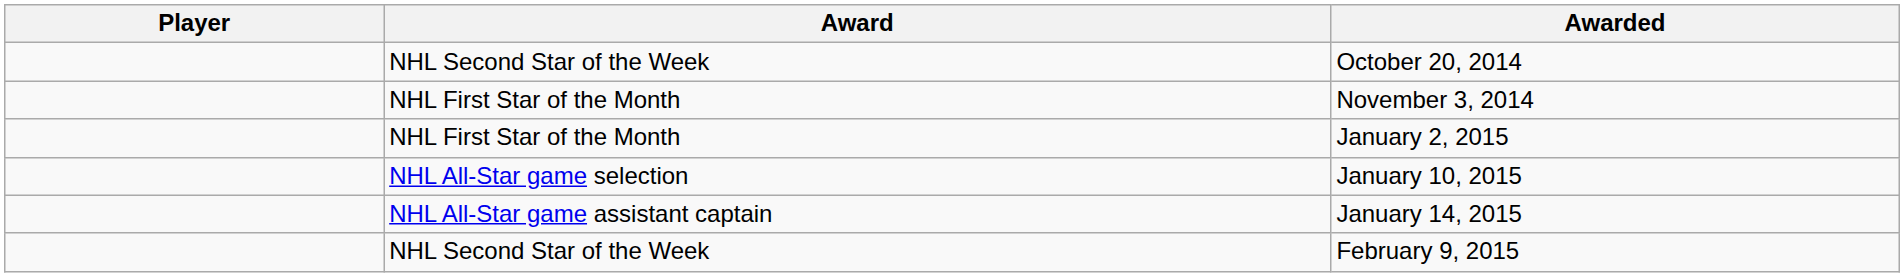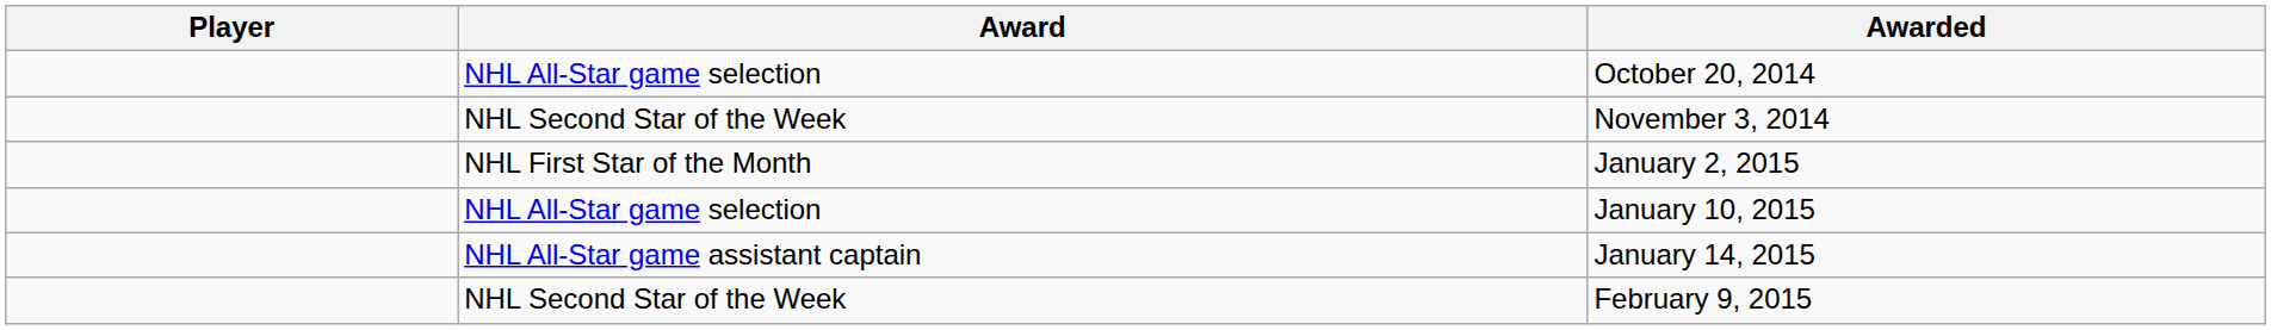 <table class="wikitable sortable" style="width:100%;">
 <tr>
 <th style="width:20%;">Player</th>
 <th style="width:50%;">Award</th>
 <th style="width:30%;" data-sort-type="date">Awarded</th>
 </tr>
 <tr>
 <td></td>
-<td>NHL Second Star of the Week</td>
+<td><a href='#'>NHL All-Star game</a> selection</td>
 <td>October 20, 2014</td>
 </tr>
 <tr>
 <td></td>
-<td>NHL First Star of the Month</td>
+<td>NHL Second Star of the Week</td>
 <td>November 3, 2014</td>
 </tr>
 <tr>
 <td></td>
 <td>NHL First Star of the Month</td>
 <td>January 2, 2015</td>
 </tr>
 <tr>
 <td></td>
 <td><a href='#'>NHL All-Star game</a> selection</td>
 <td>January 10, 2015</td>
 </tr>
 <tr>
 <td></td>
 <td><a href='#'>NHL All-Star game</a> assistant captain</td>
 <td>January 14, 2015</td>
 </tr>
 <tr>
 <td></td>
 <td>NHL Second Star of the Week</td>
 <td>February 9, 2015</td>
 </tr>
 </table>
